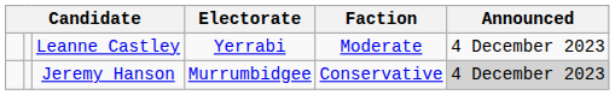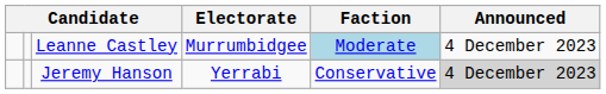 <table class="wikitable" style="text-align:center">
 <tr>
 <th colspan=3>Candidate</th>
 <th>Electorate</th>
 <th>Faction</th>
 <th>Announced</th>
 </tr>
 <tr>
 <td width="3pt" > </td>
 <td></td>
 <td><a href='#'>Leanne Castley</a></td>
-<td><a href='#'>Yerrabi</a></td>
-<td><a href='#'>Moderate</a></td>
+<td><a href='#'>Murrumbidgee</a></td>
+<td style="background: lightblue;"><a href='#'>Moderate</a></td>
 <td>4 December 2023</td>
 </tr>
 <tr>
 <td width="3pt" > </td>
 <td></td>
 <td><a href='#'>Jeremy Hanson</a></td>
-<td><a href='#'>Murrumbidgee</a></td>
+<td><a href='#'>Yerrabi</a></td>
 <td><a href='#'>Conservative</a></td>
 <td style="background: lightgrey;">4 December 2023</td>
 </tr>
 </table>
